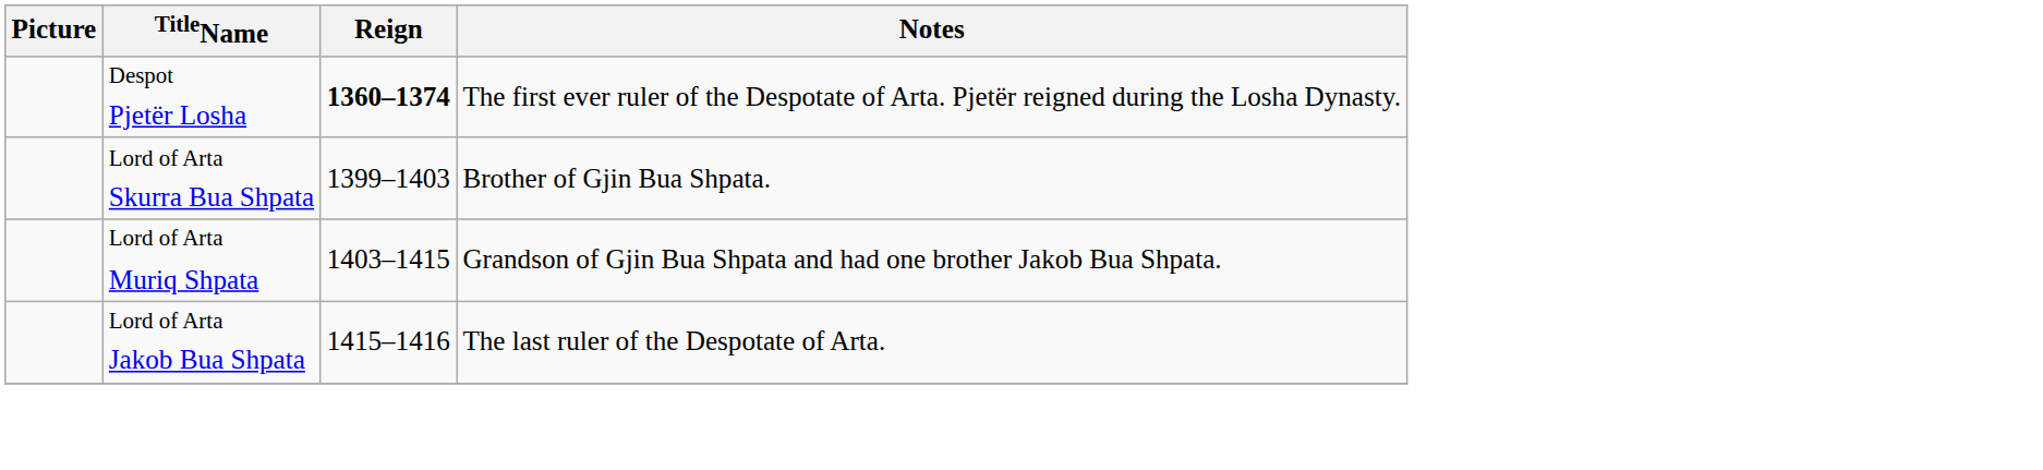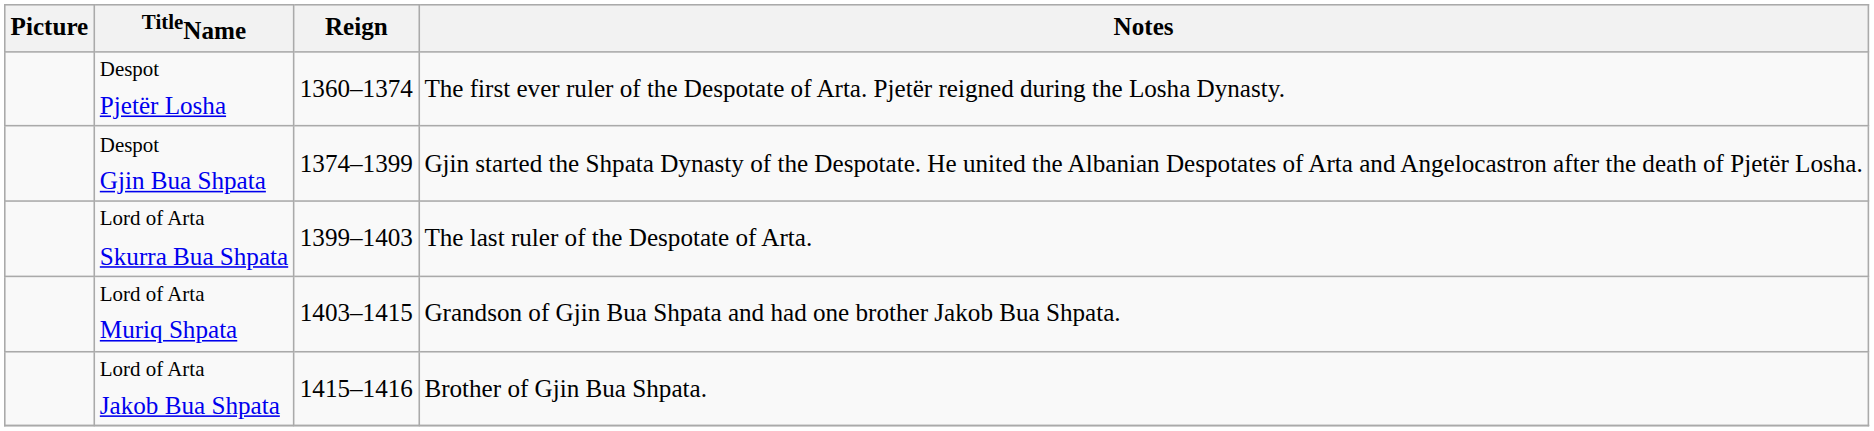 <table class="wikitable">
 <tr ->
 <th>Picture</th>
 <th><sup>Title</sup>Name</th>
 <th>Reign</th>
 <th>Notes</th>
 </tr>
 <tr ->
 <td></td>
 <td><sup> Despot</sup><br><a href='#'>Pjetër Losha</a></td>
-<td><strong>1360–1374</strong></td>
+<td>1360–1374</td>
 <td>The first ever ruler of the Despotate of Arta. Pjetër reigned during the Losha Dynasty.</td>
+</tr>
+<tr ->
+<td></td>
+<td><sup>Despot</sup><br><a href='#'>Gjin Bua Shpata</a></td>
+<td>1374–1399</td>
+<td>Gjin started the Shpata Dynasty of the Despotate. He united the Albanian Despotates of Arta and Angelocastron after the death of Pjetër Losha.</td>
 </tr>
 <tr ->
 <td></td>
 <td><sup>Lord of Arta</sup><br><a href='#'>Skurra Bua Shpata</a></td>
 <td>1399–1403</td>
-<td>Brother of Gjin Bua Shpata.</td>
+<td>The last ruler of the Despotate of Arta.</td>
 </tr>
 <tr ->
 <td></td>
 <td><sup>Lord of Arta</sup><br><a href='#'>Muriq Shpata</a></td>
 <td>1403–1415</td>
 <td>Grandson of Gjin Bua Shpata and had one brother Jakob Bua Shpata.</td>
 </tr>
 <tr ->
 <td></td>
 <td><sup>Lord of Arta</sup><br><a href='#'>Jakob Bua Shpata</a></td>
 <td>1415–1416</td>
-<td>The last ruler of the Despotate of Arta.</td>
+<td>Brother of Gjin Bua Shpata.</td>
 </tr>
 <tr ->
 </tr>
 </table>
